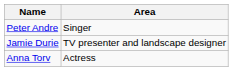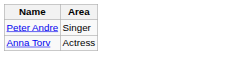 <table class="wikitable">
 <tr>
 <th>Name</th>
 <th>Area</th>
 </tr>
 <tr>
 <td><a href='#'>Peter Andre</a></td>
 <td>Singer</td>
 </tr>
 <tr>
-<td><a href='#'>Jamie Durie</a></td>
-<td>TV presenter and landscape designer</td>
-</tr>
-<tr>
 <td><a href='#'>Anna Torv</a></td>
 <td>Actress</td>
 </tr>
 </table>
